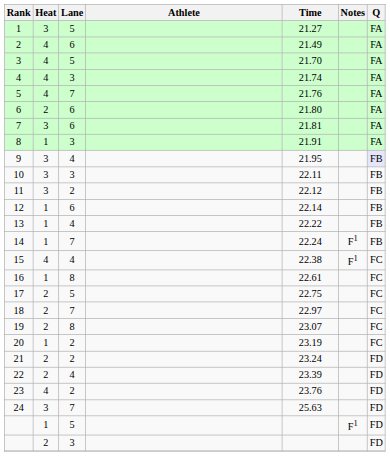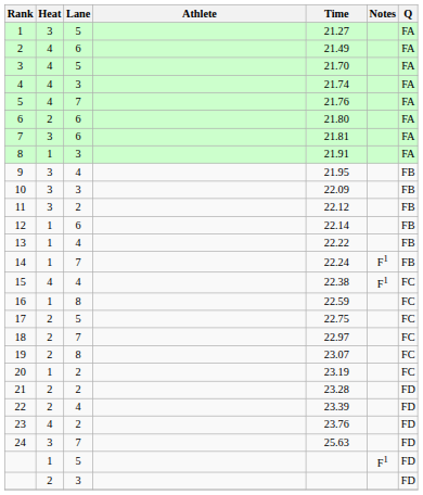 <table class="wikitable sortable" style="text-align:center">
 <tr>
 <th>Rank</th>
 <th>Heat</th>
 <th>Lane</th>
 <th width=300>Athlete</th>
 <th width=80>Time</th>
 <th>Notes</th>
 <th>Q</th>
 </tr>
 <tr bgcolor=ccffcc>
 <td>1</td>
 <td>3</td>
 <td>5</td>
 <td align=left></td>
 <td>21.27</td>
 <td></td>
 <td>FA</td>
 </tr>
 <tr bgcolor=ccffcc>
 <td>2</td>
 <td>4</td>
 <td>6</td>
 <td align=left></td>
 <td>21.49</td>
 <td></td>
 <td>FA</td>
 </tr>
 <tr bgcolor=ccffcc>
 <td>3</td>
 <td>4</td>
 <td>5</td>
 <td align=left></td>
 <td>21.70</td>
 <td></td>
 <td>FA</td>
 </tr>
 <tr bgcolor=ccffcc>
 <td>4</td>
 <td>4</td>
 <td>3</td>
 <td align=left></td>
 <td>21.74</td>
 <td></td>
 <td>FA</td>
 </tr>
 <tr bgcolor=ccffcc>
 <td>5</td>
 <td>4</td>
 <td>7</td>
 <td align=left></td>
 <td>21.76</td>
 <td></td>
 <td>FA</td>
 </tr>
 <tr bgcolor=ccffcc>
 <td>6</td>
 <td>2</td>
 <td>6</td>
 <td align=left></td>
 <td>21.80</td>
 <td></td>
 <td>FA</td>
 </tr>
 <tr bgcolor=ccffcc>
 <td>7</td>
 <td>3</td>
 <td>6</td>
 <td align=left></td>
 <td>21.81</td>
 <td></td>
 <td>FA</td>
 </tr>
 <tr bgcolor=ccffcc>
 <td>8</td>
 <td>1</td>
 <td>3</td>
 <td align=left></td>
 <td>21.91</td>
 <td></td>
 <td>FA</td>
 </tr>
 <tr>
 <td>9</td>
 <td>3</td>
 <td>4</td>
 <td align=left></td>
 <td>21.95</td>
 <td></td>
-<td style="background: lavender;">FB</td>
+<td>FB</td>
 </tr>
 <tr>
 <td>10</td>
 <td>3</td>
 <td>3</td>
 <td align=left></td>
-<td>22.11</td>
+<td>22.09</td>
 <td></td>
 <td>FB</td>
 </tr>
 <tr>
 <td>11</td>
 <td>3</td>
 <td>2</td>
 <td align=left></td>
 <td>22.12</td>
 <td></td>
 <td>FB</td>
 </tr>
 <tr>
 <td>12</td>
 <td>1</td>
 <td>6</td>
 <td align=left></td>
 <td>22.14</td>
 <td></td>
 <td>FB</td>
 </tr>
 <tr>
 <td>13</td>
 <td>1</td>
 <td>4</td>
 <td align=left></td>
 <td>22.22</td>
 <td></td>
 <td>FB</td>
 </tr>
 <tr>
 <td>14</td>
 <td>1</td>
 <td>7</td>
 <td align=left></td>
 <td>22.24</td>
 <td>F<sup>1</sup></td>
 <td>FB</td>
 </tr>
 <tr>
 <td>15</td>
 <td>4</td>
 <td>4</td>
 <td align=left></td>
 <td>22.38</td>
 <td>F<sup>1</sup></td>
 <td>FC</td>
 </tr>
 <tr>
 <td>16</td>
 <td>1</td>
 <td>8</td>
 <td align=left></td>
-<td>22.61</td>
+<td>22.59</td>
 <td></td>
 <td>FC</td>
 </tr>
 <tr>
 <td>17</td>
 <td>2</td>
 <td>5</td>
 <td align=left></td>
 <td>22.75</td>
 <td></td>
 <td>FC</td>
 </tr>
 <tr>
 <td>18</td>
 <td>2</td>
 <td>7</td>
 <td align=left></td>
 <td>22.97</td>
 <td></td>
 <td>FC</td>
 </tr>
 <tr>
 <td>19</td>
 <td>2</td>
 <td>8</td>
 <td align=left></td>
 <td>23.07</td>
 <td></td>
 <td>FC</td>
 </tr>
 <tr>
 <td>20</td>
 <td>1</td>
 <td>2</td>
 <td align=left></td>
 <td>23.19</td>
 <td></td>
 <td>FC</td>
 </tr>
 <tr>
 <td>21</td>
 <td>2</td>
 <td>2</td>
 <td align=left></td>
-<td>23.24</td>
+<td>23.28</td>
 <td></td>
 <td>FD</td>
 </tr>
 <tr>
 <td>22</td>
 <td>2</td>
 <td>4</td>
 <td align=left></td>
 <td>23.39</td>
 <td></td>
 <td>FD</td>
 </tr>
 <tr>
 <td>23</td>
 <td>4</td>
 <td>2</td>
 <td align=left></td>
 <td>23.76</td>
 <td></td>
 <td>FD</td>
 </tr>
 <tr>
 <td>24</td>
 <td>3</td>
 <td>7</td>
 <td align=left></td>
 <td>25.63</td>
 <td></td>
 <td>FD</td>
 </tr>
 <tr>
 <td></td>
 <td>1</td>
 <td>5</td>
 <td align=left></td>
 <td></td>
 <td>F<sup>1</sup></td>
 <td>FD</td>
 </tr>
 <tr>
 <td></td>
 <td>2</td>
 <td>3</td>
 <td align=left></td>
 <td></td>
 <td></td>
 <td>FD</td>
 </tr>
 <tr>
 </tr>
 </table>
